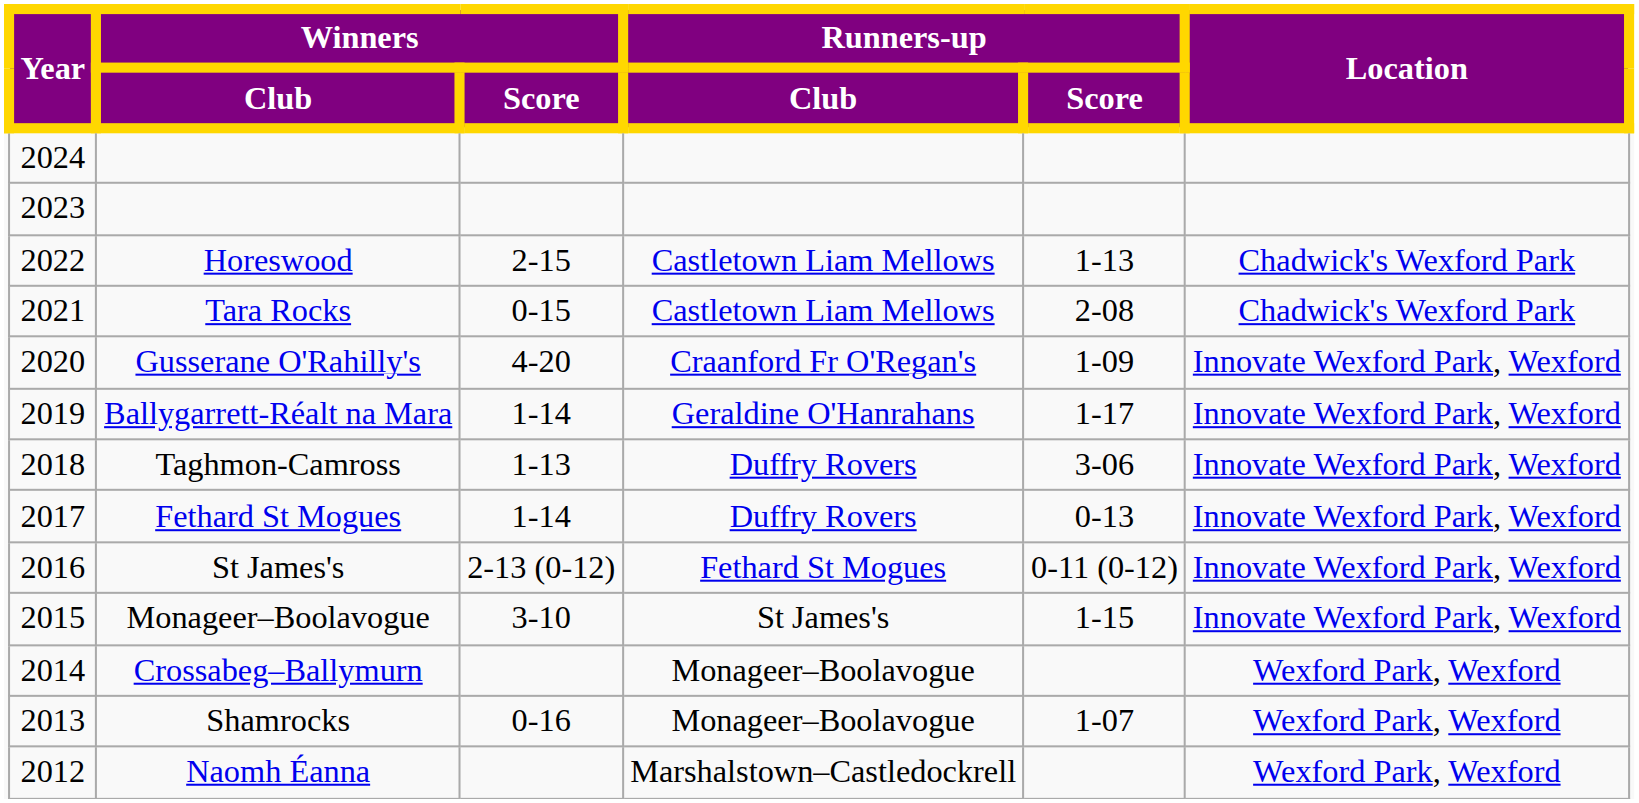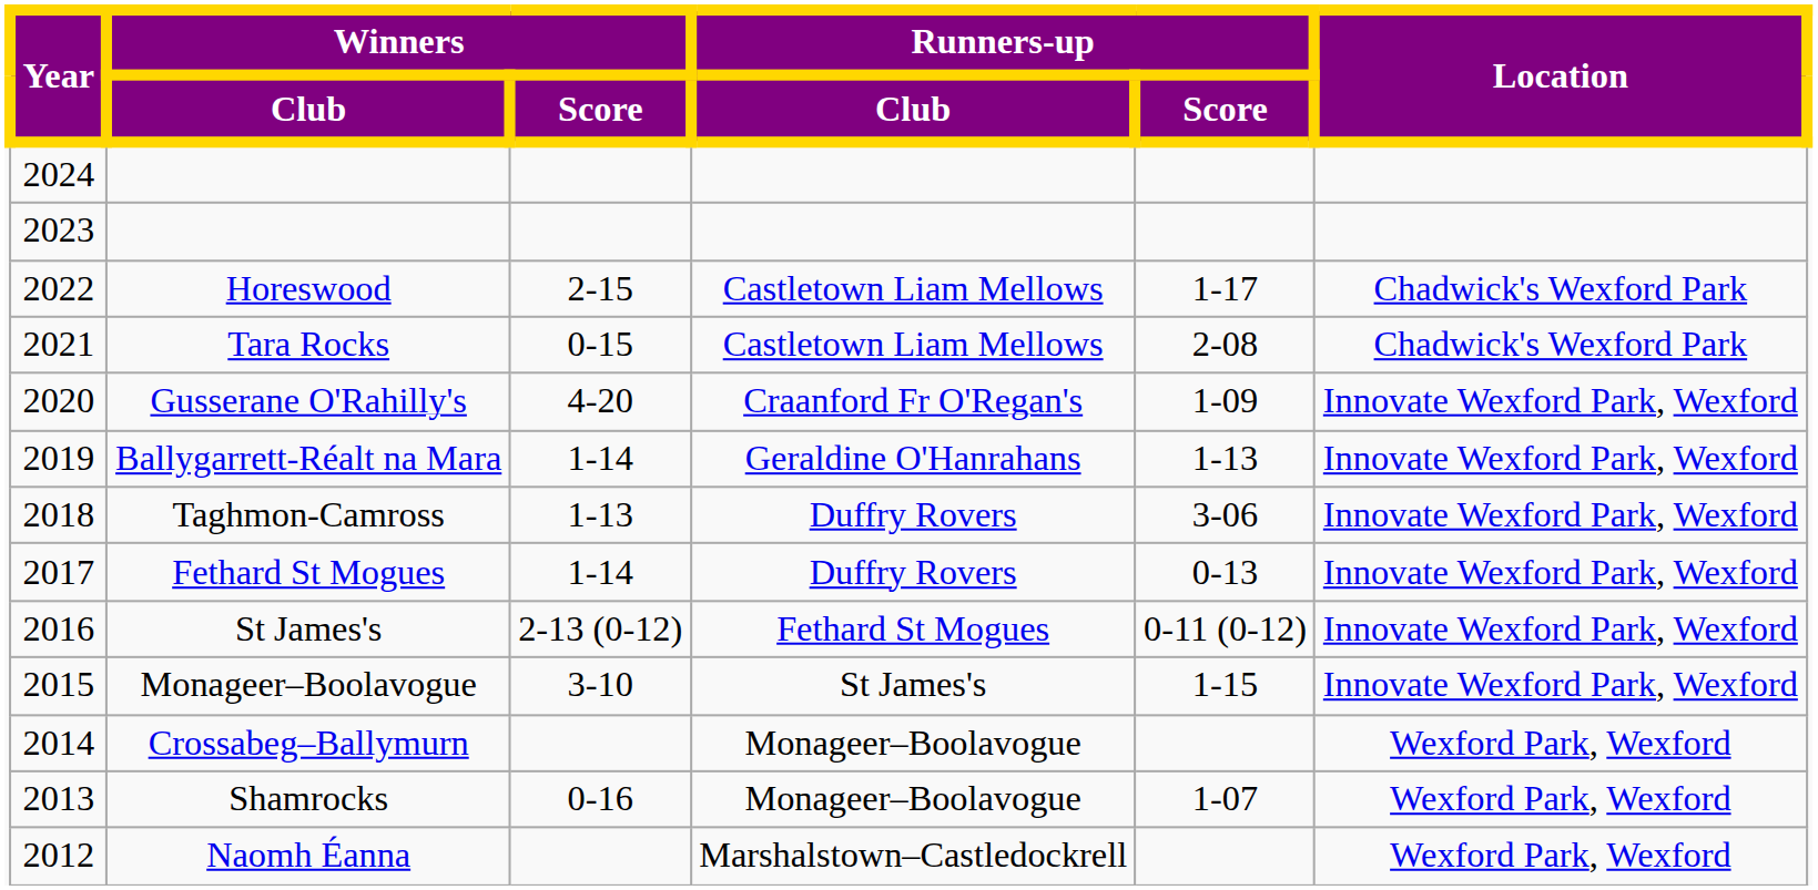 <table class="wikitable sortable" style="text-align:center;">
 <tr>
 <th rowspan="2" style="background:purple;color:white;border:5px solid gold">Year</th>
 <th colspan="2" style="background:purple;color:white;border:5px solid gold">Winners</th>
 <th colspan="2" style="background:purple;color:white;border:5px solid gold">Runners-up</th>
 <th rowspan="2" style="background:purple;color:white;border:5px solid gold">Location</th>
 </tr>
 <tr>
 <th style="background:purple;color:white;border:5px solid gold">Club</th>
 <th style="background:purple;color:white;border:5px solid gold">Score</th>
 <th style="background:purple;color:white;border:5px solid gold">Club</th>
 <th style="background:purple;color:white;border:5px solid gold">Score</th>
 </tr>
 <tr>
 <td>2024</td>
 <td></td>
 <td></td>
 <td></td>
 <td></td>
 <td></td>
 </tr>
 <tr>
 <td>2023</td>
 <td></td>
 <td></td>
 <td></td>
 <td></td>
 <td></td>
 </tr>
 <tr>
 <td>2022</td>
 <td><a href='#'>Horeswood</a></td>
 <td>2-15</td>
 <td><a href='#'>Castletown Liam Mellows</a></td>
-<td>1-13</td>
+<td>1-17</td>
 <td><a href='#'>Chadwick's Wexford Park</a></td>
 </tr>
 <tr>
 <td>2021</td>
 <td><a href='#'>Tara Rocks</a></td>
 <td>0-15</td>
 <td><a href='#'>Castletown Liam Mellows</a></td>
 <td>2-08</td>
 <td><a href='#'>Chadwick's Wexford Park</a></td>
 </tr>
 <tr>
 <td>2020</td>
 <td><a href='#'>Gusserane O'Rahilly's</a></td>
 <td>4-20</td>
 <td><a href='#'>Craanford Fr O'Regan's</a></td>
 <td>1-09</td>
 <td><a href='#'>Innovate Wexford Park</a>, <a href='#'>Wexford</a></td>
 </tr>
 <tr>
 <td>2019</td>
 <td><a href='#'>Ballygarrett-Réalt na Mara</a></td>
 <td>1-14</td>
 <td><a href='#'>Geraldine O'Hanrahans</a></td>
-<td>1-17</td>
+<td>1-13</td>
 <td><a href='#'>Innovate Wexford Park</a>, <a href='#'>Wexford</a></td>
 </tr>
 <tr>
 <td>2018</td>
 <td>Taghmon-Camross</td>
 <td>1-13</td>
 <td><a href='#'>Duffry Rovers</a></td>
 <td>3-06</td>
 <td><a href='#'>Innovate Wexford Park</a>, <a href='#'>Wexford</a></td>
 </tr>
 <tr>
 <td>2017</td>
 <td><a href='#'>Fethard St Mogues</a></td>
 <td>1-14</td>
 <td><a href='#'>Duffry Rovers</a></td>
 <td>0-13</td>
 <td><a href='#'>Innovate Wexford Park</a>, <a href='#'>Wexford</a></td>
 </tr>
 <tr>
 <td>2016</td>
 <td>St James's</td>
 <td>2-13 (0-12)</td>
 <td><a href='#'>Fethard St Mogues</a></td>
 <td>0-11 (0-12)</td>
 <td><a href='#'>Innovate Wexford Park</a>, <a href='#'>Wexford</a></td>
 </tr>
 <tr>
 <td>2015</td>
 <td>Monageer–Boolavogue</td>
 <td>3-10</td>
 <td>St James's</td>
 <td>1-15</td>
 <td><a href='#'>Innovate Wexford Park</a>, <a href='#'>Wexford</a></td>
 </tr>
 <tr>
 <td>2014</td>
 <td><a href='#'>Crossabeg–Ballymurn</a></td>
 <td></td>
 <td>Monageer–Boolavogue</td>
 <td></td>
 <td><a href='#'>Wexford Park</a>, <a href='#'>Wexford</a></td>
 </tr>
 <tr>
 <td>2013</td>
 <td>Shamrocks</td>
 <td>0-16</td>
 <td>Monageer–Boolavogue</td>
 <td>1-07</td>
 <td><a href='#'>Wexford Park</a>, <a href='#'>Wexford</a></td>
 </tr>
 <tr>
 <td>2012</td>
 <td><a href='#'>Naomh Éanna</a></td>
 <td></td>
 <td>Marshalstown–Castledockrell</td>
 <td></td>
 <td><a href='#'>Wexford Park</a>, <a href='#'>Wexford</a></td>
 </tr>
 </table>
